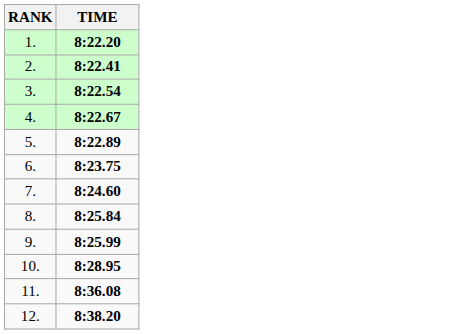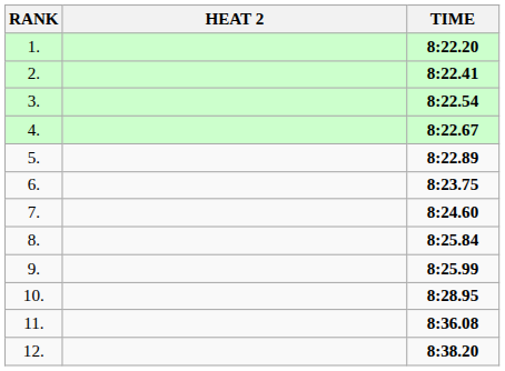 <table class="wikitable" style="border-collapse: collapse; font-size: 90%;">
 <tr>
 <th>RANK</th>
+<th style="width: 20em">HEAT 2</th>
 <th style="width: 5em">TIME</th>
 </tr>
 <tr style="background:#ccffcc;">
 <td align="center">1.</td>
+<td></td>
 <td align="center"><strong>8:22.20</strong></td>
 </tr>
 <tr style="background:#ccffcc;">
 <td align="center">2.</td>
+<td></td>
 <td align="center"><strong>8:22.41</strong></td>
 </tr>
 <tr style="background:#ccffcc;">
 <td align="center">3.</td>
+<td></td>
 <td align="center"><strong>8:22.54</strong></td>
 </tr>
 <tr style="background:#ccffcc;">
 <td align="center">4.</td>
+<td></td>
 <td align="center"><strong>8:22.67</strong></td>
 </tr>
 <tr>
 <td align="center">5.</td>
+<td></td>
 <td align="center"><strong>8:22.89</strong></td>
 </tr>
 <tr>
 <td align="center">6.</td>
+<td></td>
 <td align="center"><strong>8:23.75</strong></td>
 </tr>
 <tr>
 <td align="center">7.</td>
+<td></td>
 <td align="center"><strong>8:24.60</strong></td>
 </tr>
 <tr>
 <td align="center">8.</td>
+<td></td>
 <td align="center"><strong>8:25.84</strong></td>
 </tr>
 <tr>
 <td align="center">9.</td>
+<td></td>
 <td align="center"><strong>8:25.99</strong></td>
 </tr>
 <tr>
 <td align="center">10.</td>
+<td></td>
 <td align="center"><strong>8:28.95</strong></td>
 </tr>
 <tr>
 <td align="center">11.</td>
+<td></td>
 <td align="center"><strong>8:36.08</strong></td>
 </tr>
 <tr>
 <td align="center">12.</td>
+<td></td>
 <td align="center"><strong>8:38.20</strong></td>
 </tr>
 </table>
